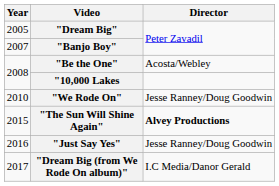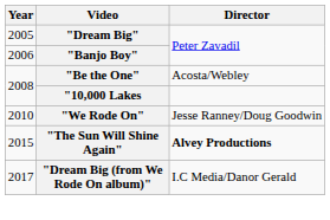 <table class="wikitable plainrowheaders">
 <tr>
 <th>Year</th>
 <th style="width:10em;">Video</th>
 <th>Director</th>
 </tr>
 <tr>
 <td>2005</td>
 <th scope="row">"Dream Big"</th>
 <td rowspan="2"><a href='#'>Peter Zavadil</a></td>
 </tr>
 <tr>
-<td>2007</td>
+<td>2006</td>
 <th scope="row">"Banjo Boy"</th>
 </tr>
 <tr>
 <td rowspan="2">2008</td>
 <th scope="row">"Be the One"</th>
 <td>Acosta/Webley</td>
 </tr>
 <tr>
 <th scope="row">"10,000 Lakes</th>
 <td></td>
 </tr>
 <tr>
 <td>2010</td>
 <th scope="row">"We Rode On"</th>
 <td>Jesse Ranney/Doug Goodwin</td>
 </tr>
 <tr>
 <td>2015</td>
 <th scope="row">"The Sun Will Shine Again"</th>
 <td><strong>Alvey Productions</strong></td>
 </tr>
 <tr>
-<td>2016</td>
-<th scope="row">"Just Say Yes"</th>
-<td>Jesse Ranney/Doug Goodwin</td>
-</tr>
-<tr>
 <td>2017</td>
 <th scope="row">"Dream Big (from We Rode On album)"</th>
 <td>I.C Media/Danor Gerald</td>
 </tr>
 </table>
